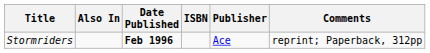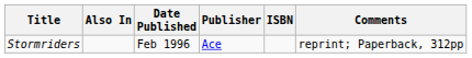 <table class="wikitable">
 <tr>
 <th>Title</th>
 <th>Also In</th>
 <th>Date<br>Published</th>
+<th>Publisher</th>
 <th>ISBN</th>
-<th>Publisher</th>
 <th>Comments</th>
 </tr>
 <tr>
 <td><em>Stormriders</em></td>
 <td></td>
-<td><strong>Feb 1996</strong></td>
+<td>Feb 1996</td>
+<td><a href='#'>Ace</a></td>
 <td></td>
-<td><a href='#'>Ace</a></td>
 <td>reprint; Paperback, 312pp</td>
 </tr>
 </table>
